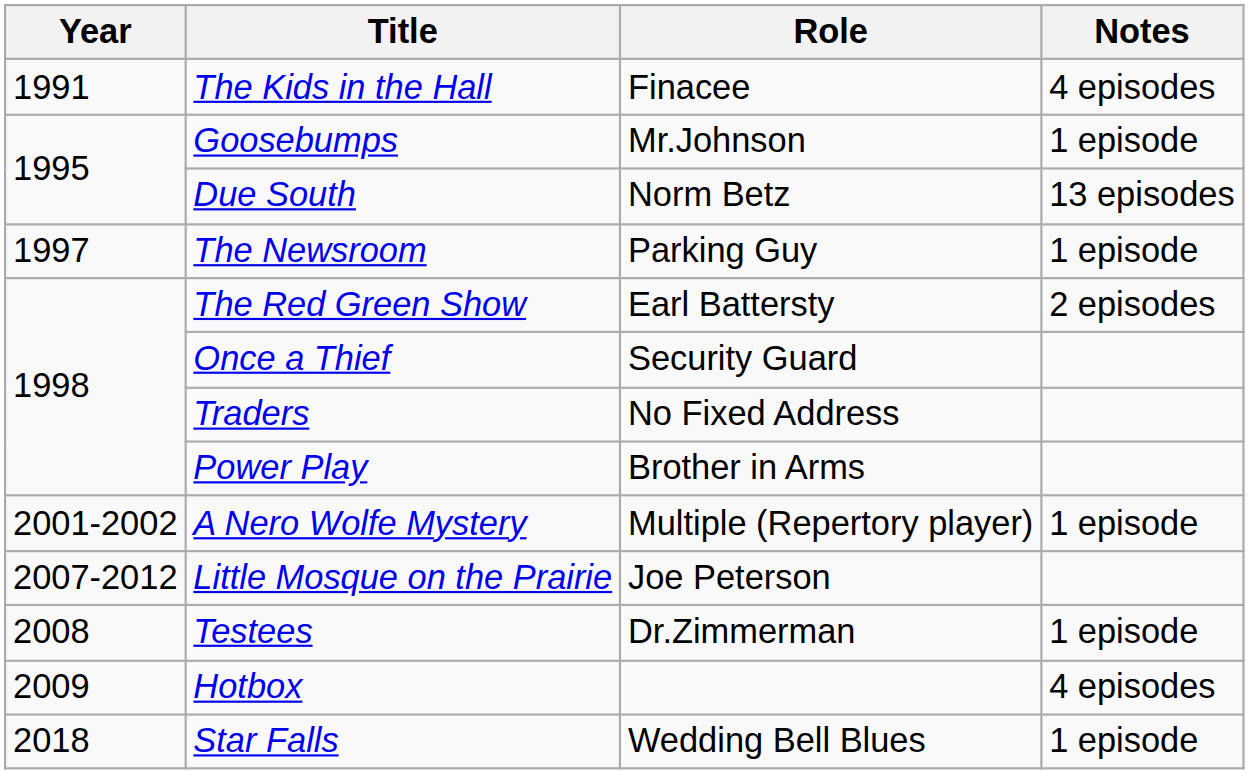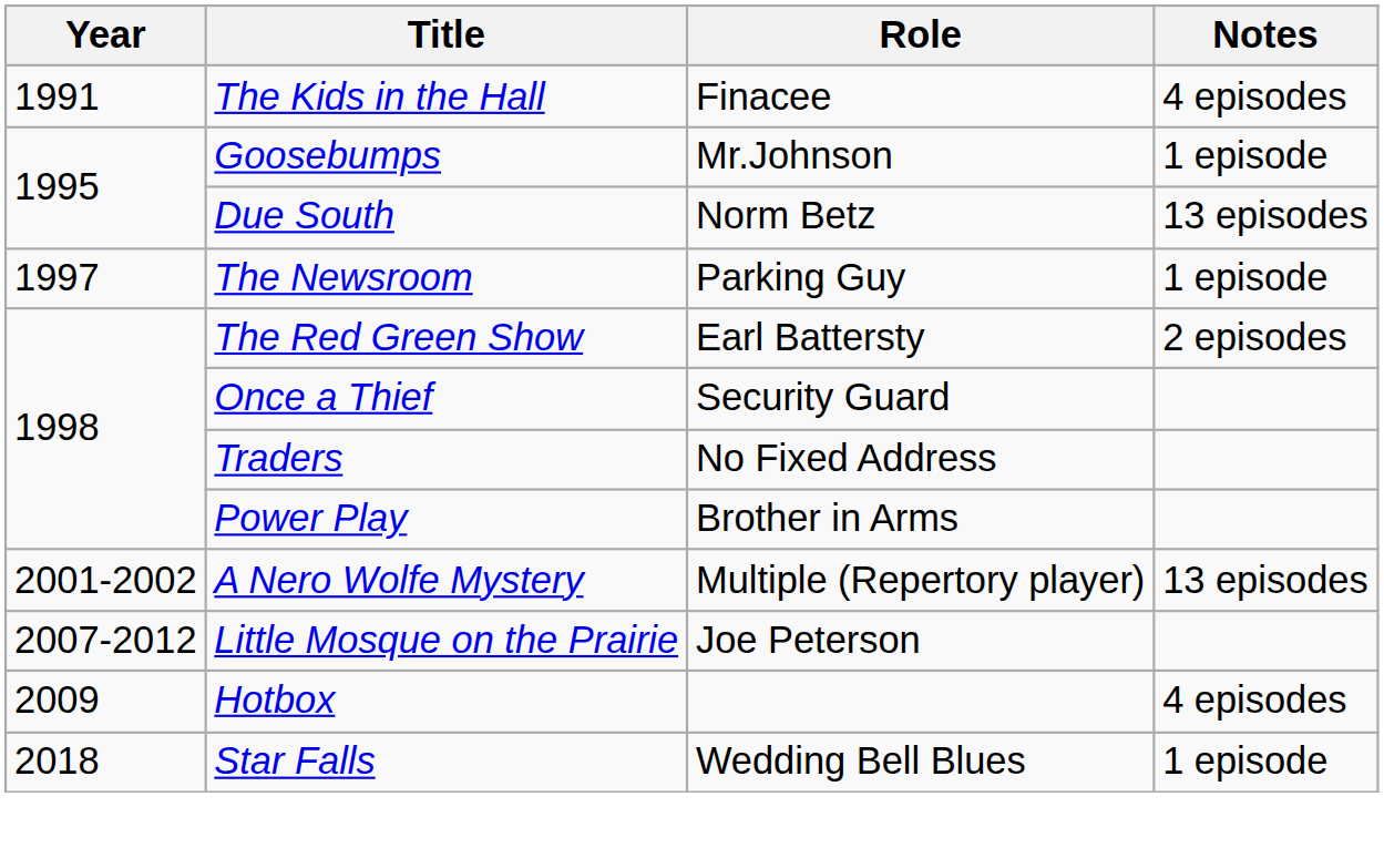 <table class="wikitable sortable">
 <tr>
 <th>Year</th>
 <th>Title</th>
 <th>Role</th>
 <th class="unsortable">Notes</th>
 </tr>
 <tr>
 <td>1991</td>
 <td data-sort-value="Kids in the Hall, The"><em><a href='#'>The Kids in the Hall</a></em></td>
 <td>Finacee</td>
 <td>4 episodes</td>
 </tr>
 <tr>
 <td rowspan=2>1995</td>
 <td><em><a href='#'>Goosebumps</a></em></td>
 <td>Mr.Johnson</td>
 <td>1 episode</td>
 </tr>
 <tr>
 <td><em><a href='#'>Due South</a></em></td>
 <td>Norm Betz</td>
 <td>13 episodes</td>
 </tr>
 <tr>
 <td>1997</td>
 <td data-sort-value="Newsroom, The"><em><a href='#'>The Newsroom</a></em></td>
 <td>Parking Guy</td>
 <td>1 episode</td>
 </tr>
 <tr>
 <td rowspan=4>1998</td>
 <td data-sort-value="Red Green Show, The"><em><a href='#'>The Red Green Show</a></em></td>
 <td>Earl Battersty</td>
 <td>2 episodes</td>
 </tr>
 <tr>
 <td><em><a href='#'>Once a Thief</a></em></td>
 <td>Security Guard</td>
 <td></td>
 </tr>
 <tr>
 <td><em><a href='#'>Traders</a></em></td>
 <td>No Fixed Address</td>
 <td></td>
 </tr>
 <tr>
 <td><em><a href='#'>Power Play</a></em></td>
 <td>Brother in Arms</td>
 <td></td>
 </tr>
 <tr>
 <td>2001-2002</td>
 <td data-sort-value="Nero Wolfe Mystery, A"><em><a href='#'>A Nero Wolfe Mystery</a></em></td>
 <td>Multiple (Repertory player)</td>
-<td>1 episode</td>
+<td>13 episodes</td>
 </tr>
 <tr>
 <td>2007-2012</td>
 <td><em><a href='#'>Little Mosque on the Prairie</a></em></td>
 <td>Joe Peterson</td>
 <td></td>
-</tr>
-<tr>
-<td>2008</td>
-<td><em><a href='#'>Testees</a></em></td>
-<td>Dr.Zimmerman</td>
-<td>1 episode</td>
 </tr>
 <tr>
 <td>2009</td>
 <td><em><a href='#'>Hotbox</a></em></td>
 <td></td>
 <td>4 episodes</td>
 </tr>
 <tr>
 <td>2018</td>
 <td><em><a href='#'>Star Falls</a></em></td>
 <td>Wedding Bell Blues</td>
 <td>1 episode</td>
 </tr>
 </table>
